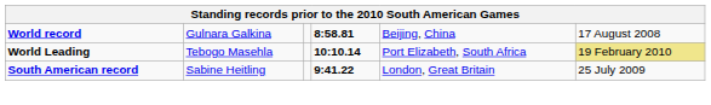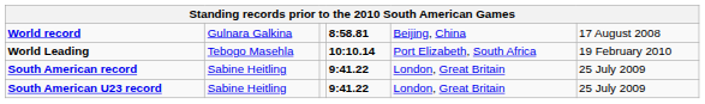 <table class="wikitable" width=75%>
 <tr>
 <th colspan="6">Standing records prior to the 2010 South American Games</th>
 </tr>
 <tr>
 <td><strong><a href='#'>World record</a></strong></td>
 <td><a href='#'>Gulnara Galkina</a></td>
 <td align=left></td>
 <td><strong>8:58.81</strong></td>
 <td><a href='#'>Beijing</a>, <a href='#'>China</a></td>
 <td>17 August 2008</td>
 </tr>
 <tr>
 <td><strong>World Leading</strong></td>
 <td><a href='#'>Tebogo Masehla</a></td>
 <td align=left></td>
 <td><strong>10:10.14</strong></td>
 <td><a href='#'>Port Elizabeth</a>, <a href='#'>South Africa</a></td>
-<td style="background: khaki;">19 February 2010</td>
+<td>19 February 2010</td>
 </tr>
 <tr>
 <td><strong><a href='#'>South American record</a></strong></td>
 <td><a href='#'>Sabine Heitling</a></td>
 <td align=left></td>
 <td><strong>9:41.22</strong></td>
 <td><a href='#'>London</a>, <a href='#'>Great Britain</a></td>
 <td>25 July 2009</td>
 </tr>
+<tr>
+<td><strong><a href='#'>South American U23 record</a></strong></td>
+<td><a href='#'>Sabine Heitling</a></td>
+<td align=left></td>
+<td><strong>9:41.22</strong></td>
+<td><a href='#'>London</a>, <a href='#'>Great Britain</a></td>
+<td>25 July 2009</td>
+</tr>
 </table>
